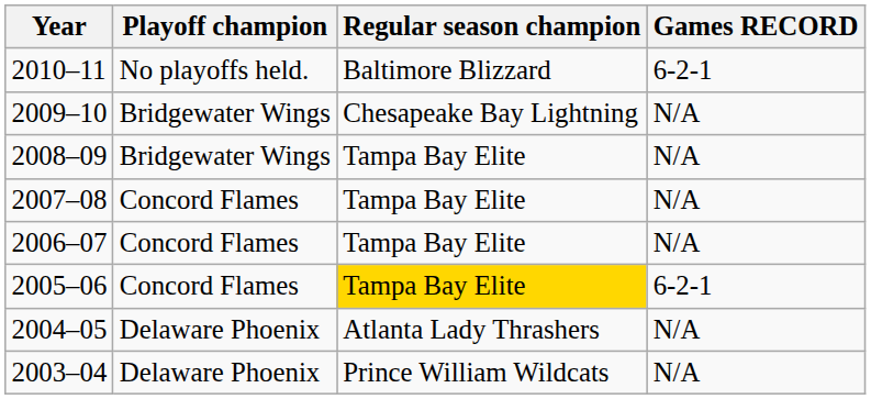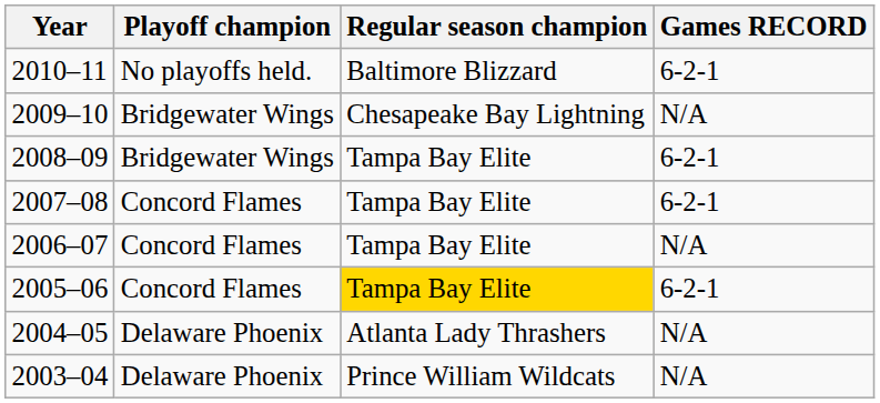 <table class="wikitable">
 <tr>
 <th>Year</th>
 <th>Playoff champion</th>
 <th>Regular season champion</th>
 <th>Games RECORD</th>
 </tr>
 <tr>
 <td>2010–11</td>
 <td>No playoffs held.</td>
 <td>Baltimore Blizzard</td>
 <td>6-2-1</td>
 </tr>
 <tr>
 <td>2009–10</td>
 <td>Bridgewater Wings </td>
 <td>Chesapeake Bay Lightning</td>
 <td>N/A</td>
 </tr>
 <tr>
 <td>2008–09</td>
 <td>Bridgewater Wings</td>
 <td>Tampa Bay Elite</td>
-<td>N/A</td>
+<td>6-2-1</td>
 </tr>
 <tr>
 <td>2007–08</td>
 <td>Concord Flames</td>
 <td>Tampa Bay Elite</td>
-<td>N/A</td>
+<td>6-2-1</td>
 </tr>
 <tr>
 <td>2006–07</td>
 <td>Concord Flames</td>
 <td>Tampa Bay Elite</td>
 <td>N/A</td>
 </tr>
 <tr>
 <td>2005–06</td>
 <td>Concord Flames</td>
 <td style="background: gold;">Tampa Bay Elite</td>
 <td>6-2-1</td>
 </tr>
 <tr>
 <td>2004–05</td>
 <td>Delaware Phoenix</td>
 <td>Atlanta Lady Thrashers</td>
 <td>N/A</td>
 </tr>
 <tr>
 <td>2003–04</td>
 <td>Delaware Phoenix</td>
 <td>Prince William Wildcats</td>
 <td>N/A</td>
 </tr>
 </table>
